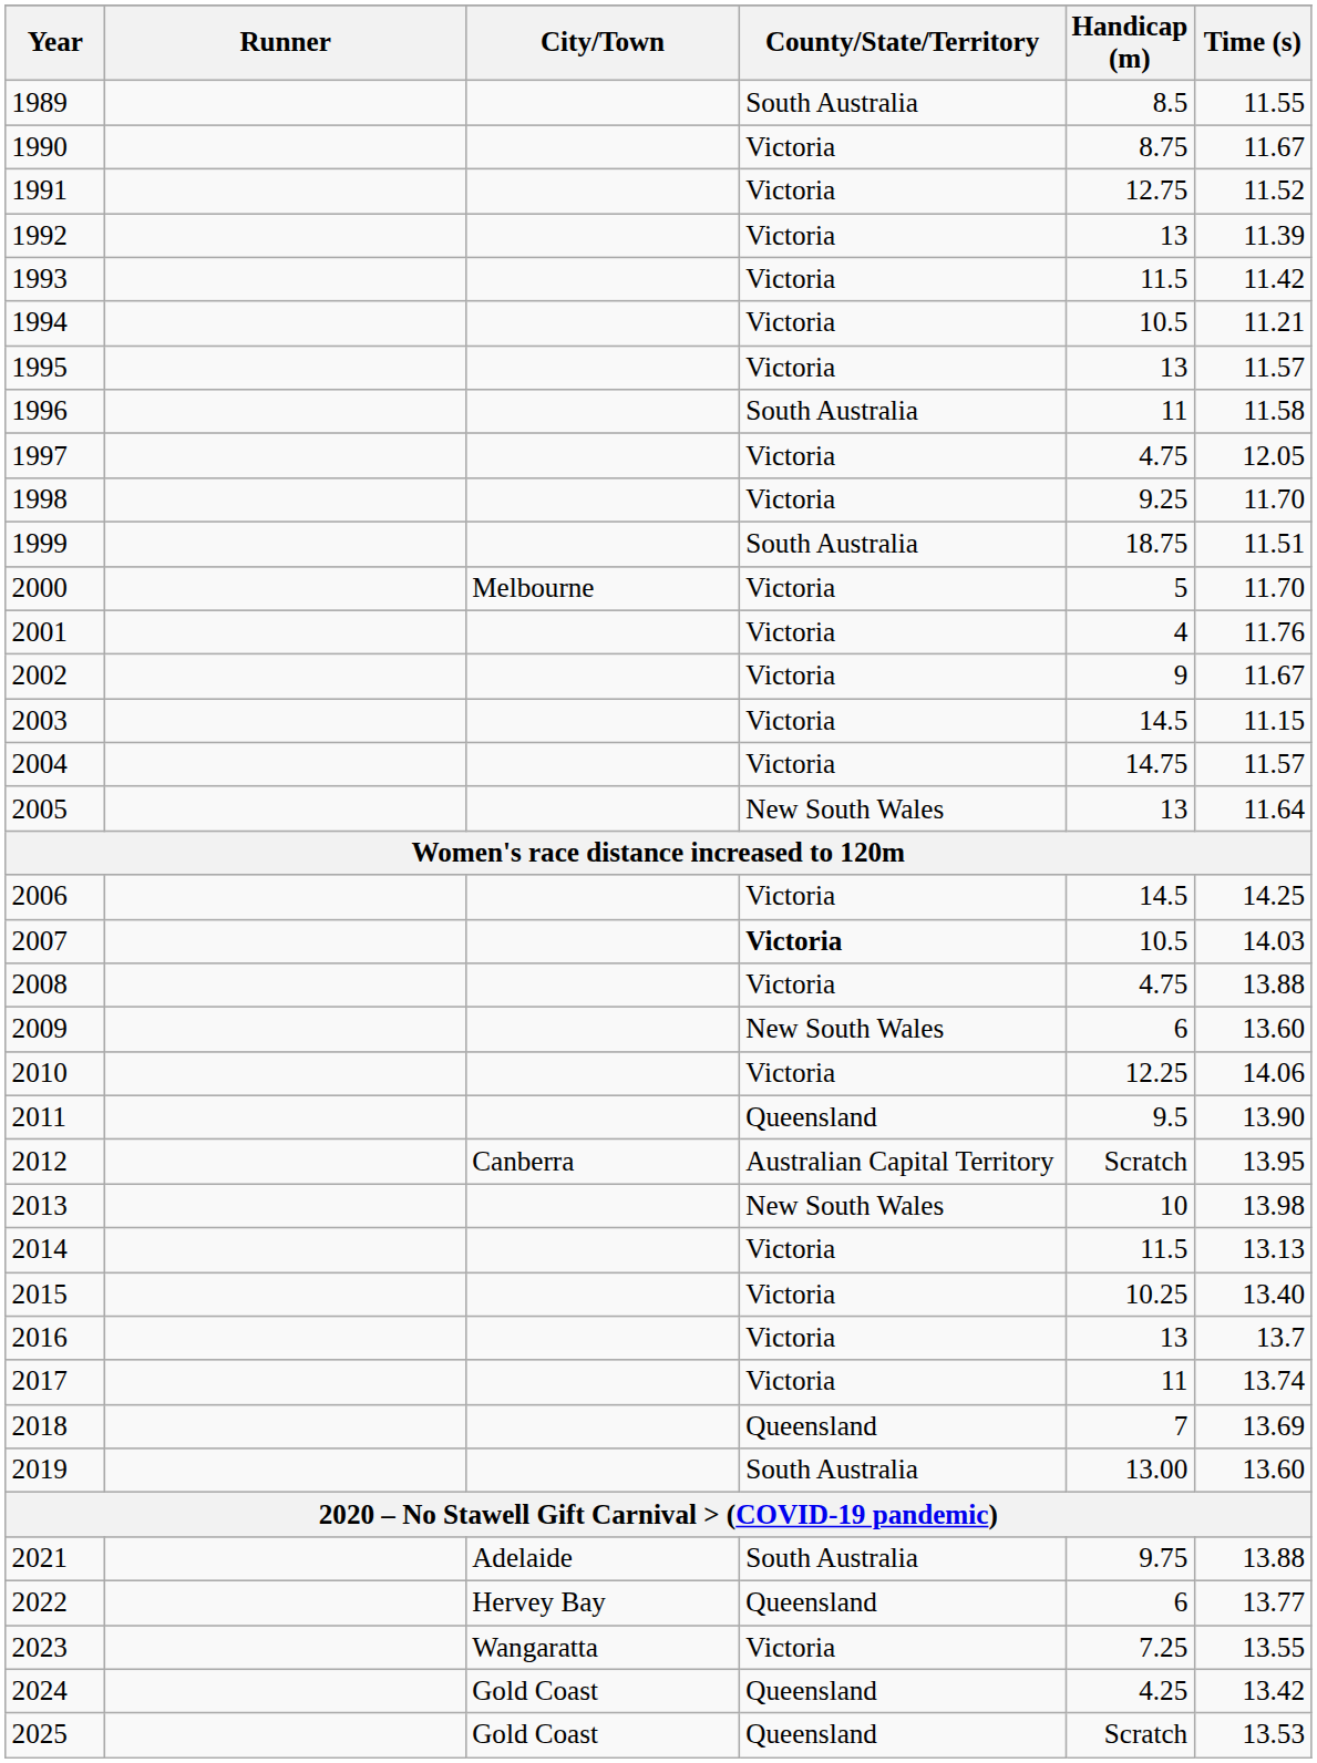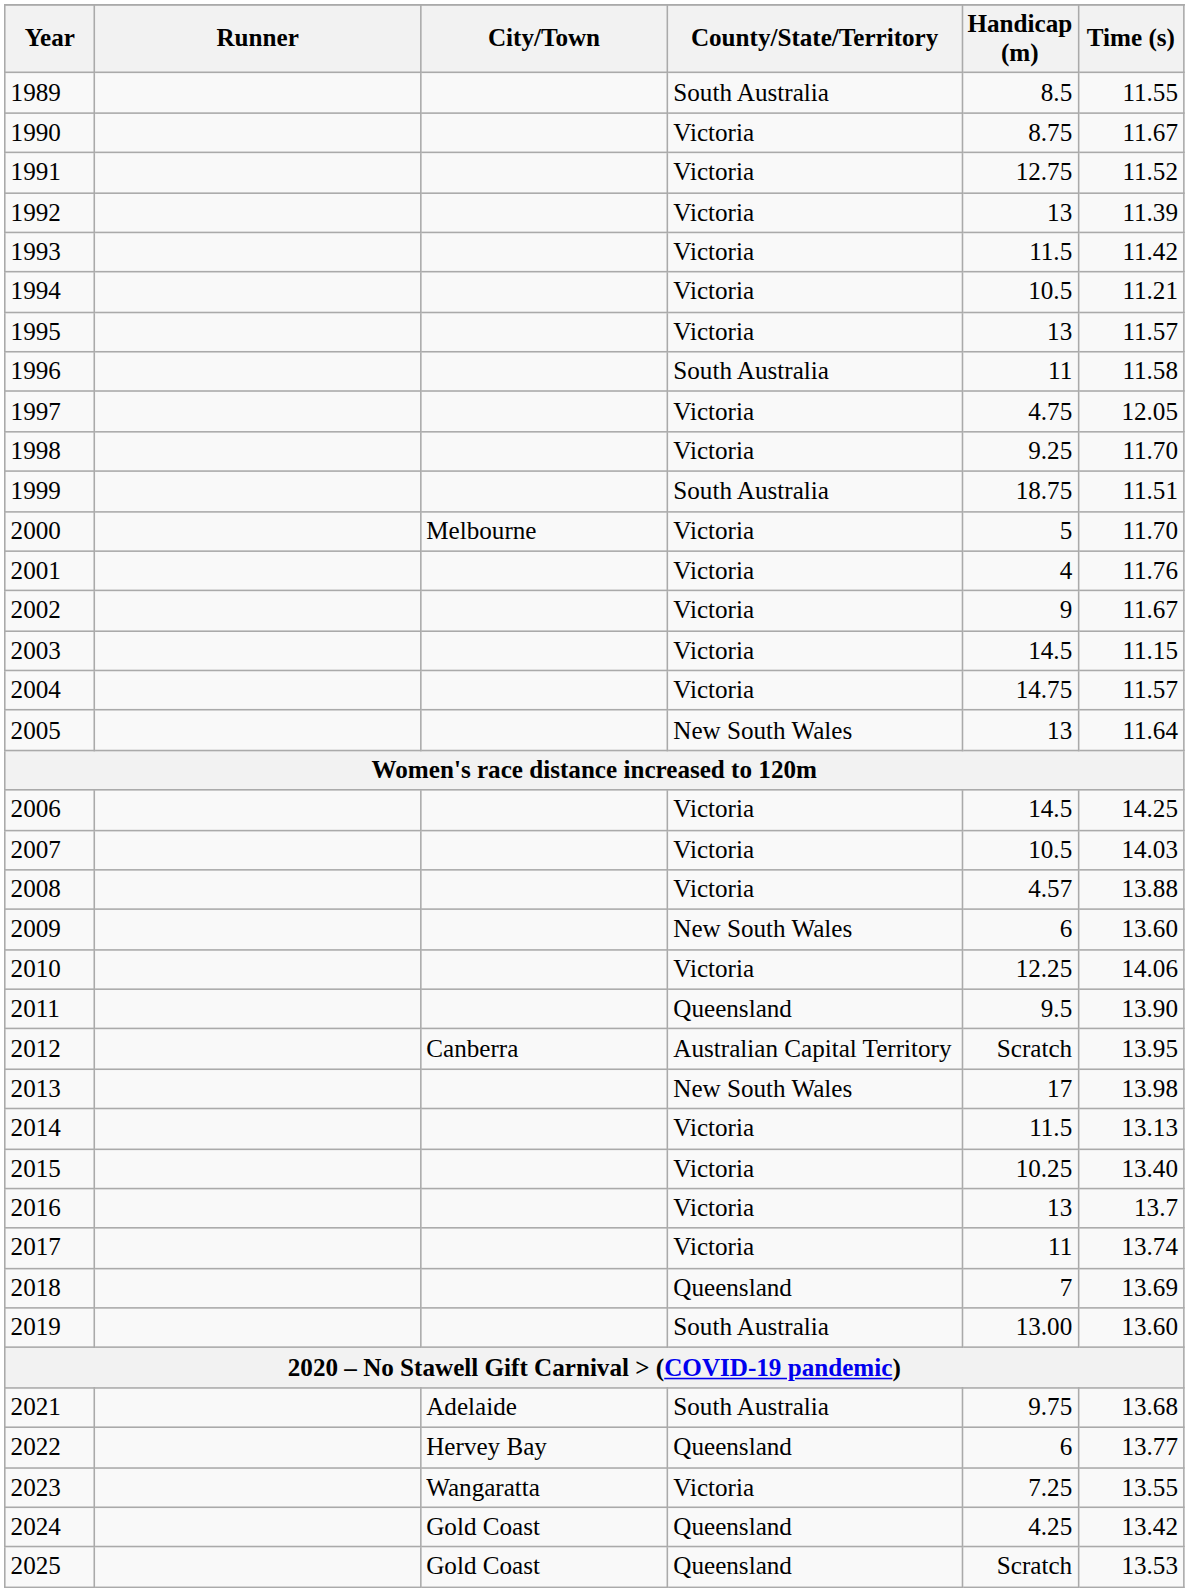 <table class="wikitable sortable">
 <tr bgcolor=#efefef>
 </tr>
 <tr>
 <th scope="col" width="050">Year</th>
 <th scope="col" width="200">Runner</th>
 <th scope="col" width="150">City/Town</th>
 <th scope="col" width="180">County/State/Territory</th>
 <th scope="col" width="060">Handicap (m)</th>
 <th scope="col" width="060">Time (s)</th>
 </tr>
 <tr>
 <td>1989</td>
 <td></td>
 <td></td>
 <td>South Australia</td>
 <td align=right>8.5</td>
 <td align=right>11.55</td>
 </tr>
 <tr>
 <td>1990</td>
 <td></td>
 <td></td>
 <td>Victoria</td>
 <td align=right>8.75</td>
 <td align=right>11.67</td>
 </tr>
 <tr>
 <td>1991</td>
 <td></td>
 <td></td>
 <td>Victoria</td>
 <td align=right>12.75</td>
 <td align=right>11.52</td>
 </tr>
 <tr>
 <td>1992</td>
 <td></td>
 <td></td>
 <td>Victoria</td>
 <td align=right>13</td>
 <td align=right>11.39</td>
 </tr>
 <tr>
 <td>1993</td>
 <td></td>
 <td></td>
 <td>Victoria</td>
 <td align=right>11.5</td>
 <td align=right>11.42</td>
 </tr>
 <tr>
 <td>1994</td>
 <td></td>
 <td></td>
 <td>Victoria</td>
 <td align=right>10.5</td>
 <td align=right>11.21</td>
 </tr>
 <tr>
 <td>1995</td>
 <td></td>
 <td></td>
 <td>Victoria</td>
 <td align=right>13</td>
 <td align=right>11.57</td>
 </tr>
 <tr>
 <td>1996</td>
 <td></td>
 <td></td>
 <td>South Australia</td>
 <td align=right>11</td>
 <td align=right>11.58</td>
 </tr>
 <tr>
 <td>1997</td>
 <td></td>
 <td></td>
 <td>Victoria</td>
 <td align=right>4.75</td>
 <td align=right>12.05</td>
 </tr>
 <tr>
 <td>1998</td>
 <td></td>
 <td></td>
 <td>Victoria</td>
 <td align=right>9.25</td>
 <td align=right>11.70</td>
 </tr>
 <tr>
 <td>1999</td>
 <td></td>
 <td></td>
 <td>South Australia</td>
 <td align=right>18.75</td>
 <td align=right>11.51</td>
 </tr>
 <tr>
 <td>2000</td>
 <td></td>
 <td>Melbourne</td>
 <td>Victoria</td>
 <td align=right>5</td>
 <td align=right>11.70</td>
 </tr>
 <tr>
 <td>2001</td>
 <td></td>
 <td></td>
 <td>Victoria</td>
 <td align=right>4</td>
 <td align=right>11.76</td>
 </tr>
 <tr>
 <td>2002</td>
 <td></td>
 <td></td>
 <td>Victoria</td>
 <td align=right>9</td>
 <td align=right>11.67</td>
 </tr>
 <tr>
 <td>2003</td>
 <td></td>
 <td></td>
 <td>Victoria</td>
 <td align=right>14.5</td>
 <td align=right>11.15</td>
 </tr>
 <tr>
 <td>2004</td>
 <td></td>
 <td></td>
 <td>Victoria</td>
 <td align=right>14.75</td>
 <td align=right>11.57</td>
 </tr>
 <tr>
 <td>2005</td>
 <td></td>
 <td></td>
 <td>New South Wales</td>
 <td align=right>13</td>
 <td align=right>11.64</td>
 </tr>
 <tr>
 <th colspan=6>Women's race distance increased to 120m</th>
 </tr>
 <tr>
 <td>2006</td>
 <td></td>
 <td></td>
 <td>Victoria</td>
 <td align=right>14.5</td>
 <td align=right>14.25</td>
 </tr>
 <tr>
 <td>2007</td>
 <td></td>
 <td></td>
-<td><strong>Victoria</strong></td>
+<td>Victoria</td>
 <td align=right>10.5</td>
 <td align=right>14.03</td>
 </tr>
 <tr>
 <td>2008</td>
 <td></td>
 <td></td>
 <td>Victoria</td>
-<td align=right>4.75</td>
+<td align=right>4.57</td>
 <td align=right>13.88</td>
 </tr>
 <tr>
 <td>2009</td>
 <td></td>
 <td></td>
 <td>New South Wales</td>
 <td align=right>6</td>
 <td align=right>13.60</td>
 </tr>
 <tr>
 <td>2010</td>
 <td></td>
 <td></td>
 <td>Victoria</td>
 <td align=right>12.25</td>
 <td align=right>14.06</td>
 </tr>
 <tr>
 <td>2011</td>
 <td></td>
 <td></td>
 <td>Queensland</td>
 <td align=right>9.5</td>
 <td align=right>13.90</td>
 </tr>
 <tr>
 <td>2012</td>
 <td></td>
 <td>Canberra</td>
 <td>Australian Capital Territory</td>
 <td align=right>Scratch</td>
 <td align=right>13.95</td>
 </tr>
 <tr>
 <td>2013</td>
 <td></td>
 <td></td>
 <td>New South Wales</td>
-<td align=right>10</td>
+<td align=right>17</td>
 <td align=right>13.98</td>
 </tr>
 <tr>
 <td>2014</td>
 <td></td>
 <td></td>
 <td>Victoria</td>
 <td align=right>11.5</td>
 <td align=right>13.13</td>
 </tr>
 <tr>
 <td>2015</td>
 <td></td>
 <td></td>
 <td>Victoria</td>
 <td align=right>10.25</td>
 <td align=right>13.40</td>
 </tr>
 <tr>
 <td>2016</td>
 <td></td>
 <td></td>
 <td>Victoria</td>
 <td align=right>13</td>
 <td align=right>13.7</td>
 </tr>
 <tr>
 <td>2017</td>
 <td></td>
 <td></td>
 <td>Victoria</td>
 <td align=right>11</td>
 <td align=right>13.74</td>
 </tr>
 <tr>
 <td>2018</td>
 <td></td>
 <td></td>
 <td>Queensland</td>
 <td align=right>7</td>
 <td align=right>13.69</td>
 </tr>
 <tr>
 <td>2019</td>
 <td></td>
 <td></td>
 <td>South Australia</td>
 <td align=right>13.00</td>
 <td align="right">13.60</td>
 </tr>
 <tr>
 <th colspan=6>2020 – No Stawell Gift Carnival > (<a href='#'>COVID-19 pandemic</a>)</th>
 </tr>
 <tr>
 <td>2021</td>
 <td></td>
 <td>Adelaide</td>
 <td>South Australia</td>
 <td align=right>9.75</td>
-<td align=right>13.88</td>
+<td align=right>13.68</td>
 </tr>
 <tr>
 <td>2022</td>
 <td></td>
 <td>Hervey Bay</td>
 <td>Queensland</td>
 <td align=right>6</td>
 <td align=right>13.77</td>
 </tr>
 <tr>
 <td>2023</td>
 <td></td>
 <td>Wangaratta</td>
 <td>Victoria</td>
 <td align=right>7.25</td>
 <td align=right>13.55</td>
 </tr>
 <tr>
 <td>2024</td>
 <td></td>
 <td>Gold Coast</td>
 <td>Queensland</td>
 <td align=right>4.25</td>
 <td align=right>13.42</td>
 </tr>
 <tr>
 <td>2025</td>
 <td></td>
 <td>Gold Coast</td>
 <td>Queensland</td>
 <td align=right>Scratch</td>
 <td align=right>13.53</td>
 </tr>
 </table>
